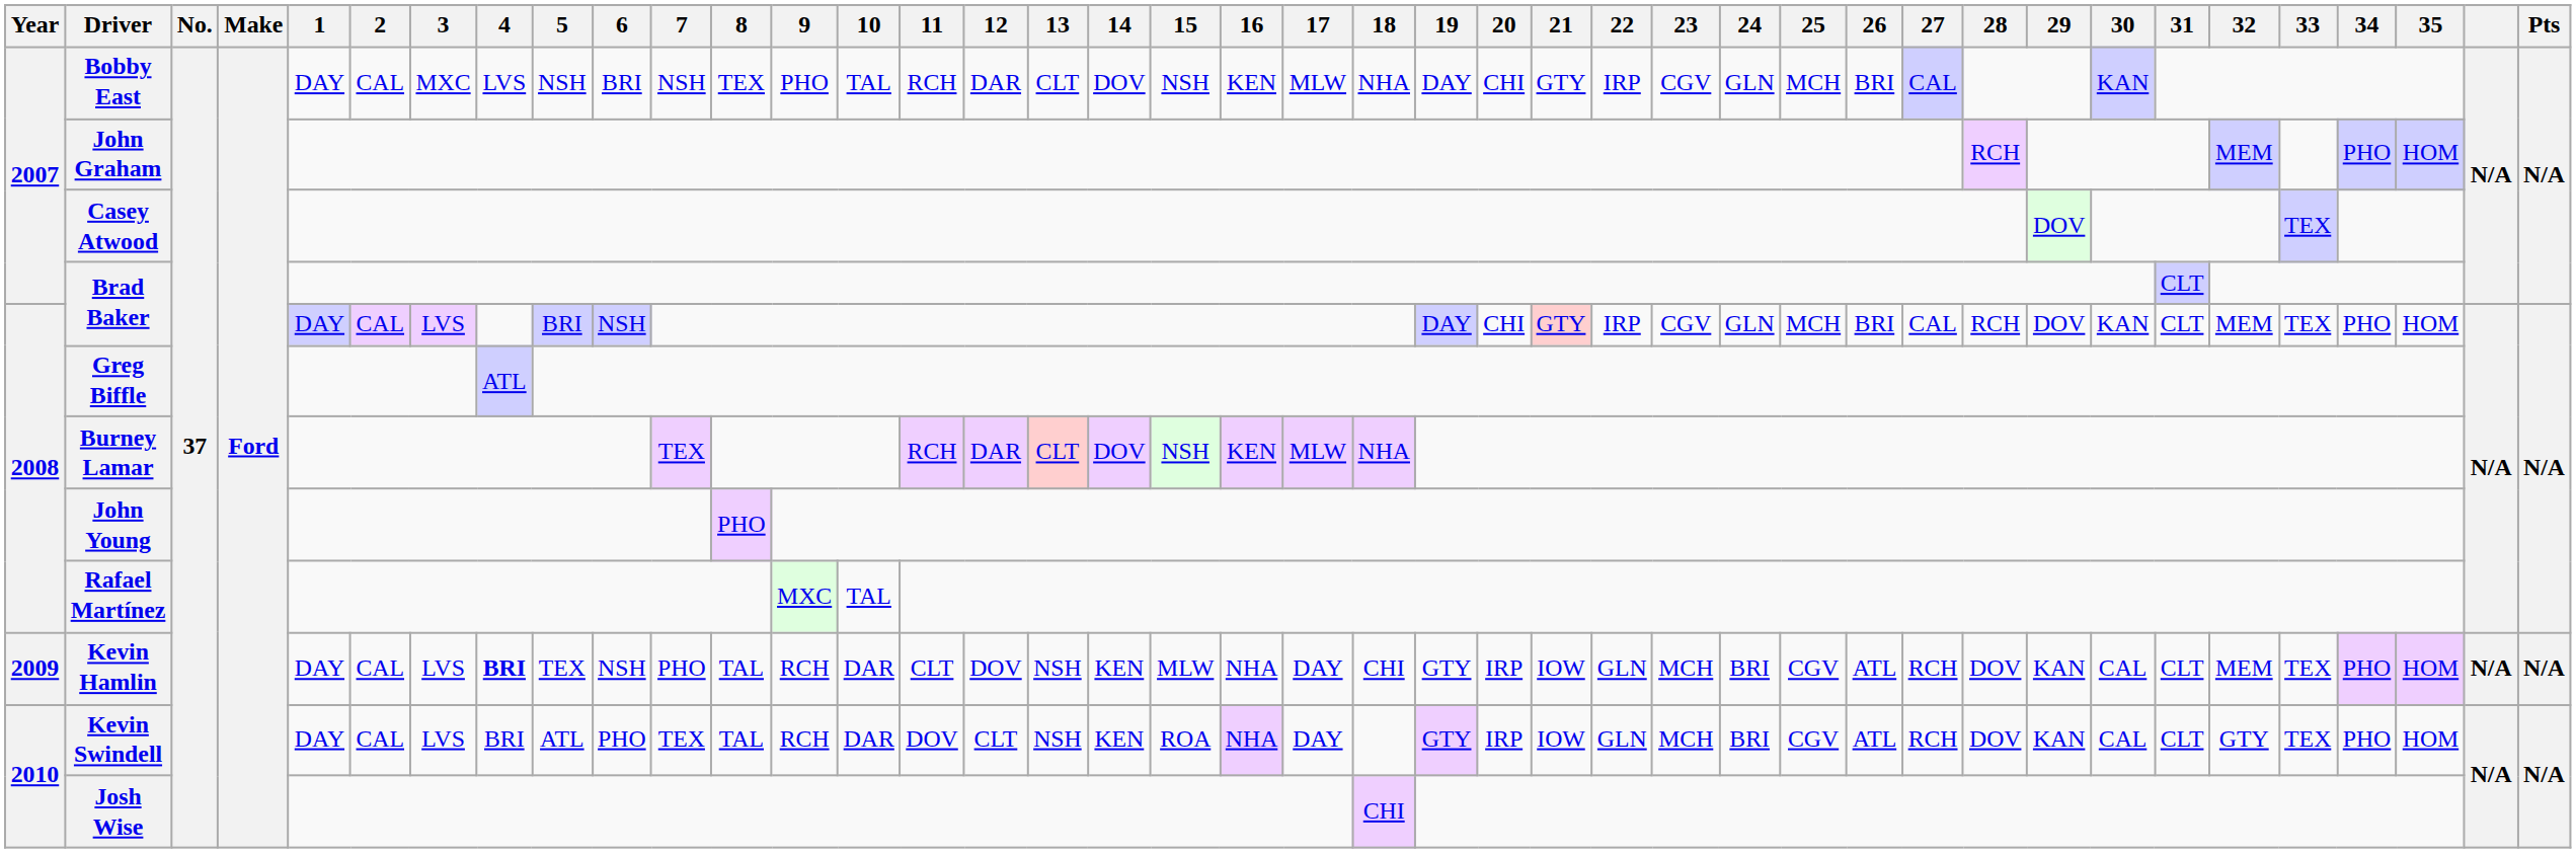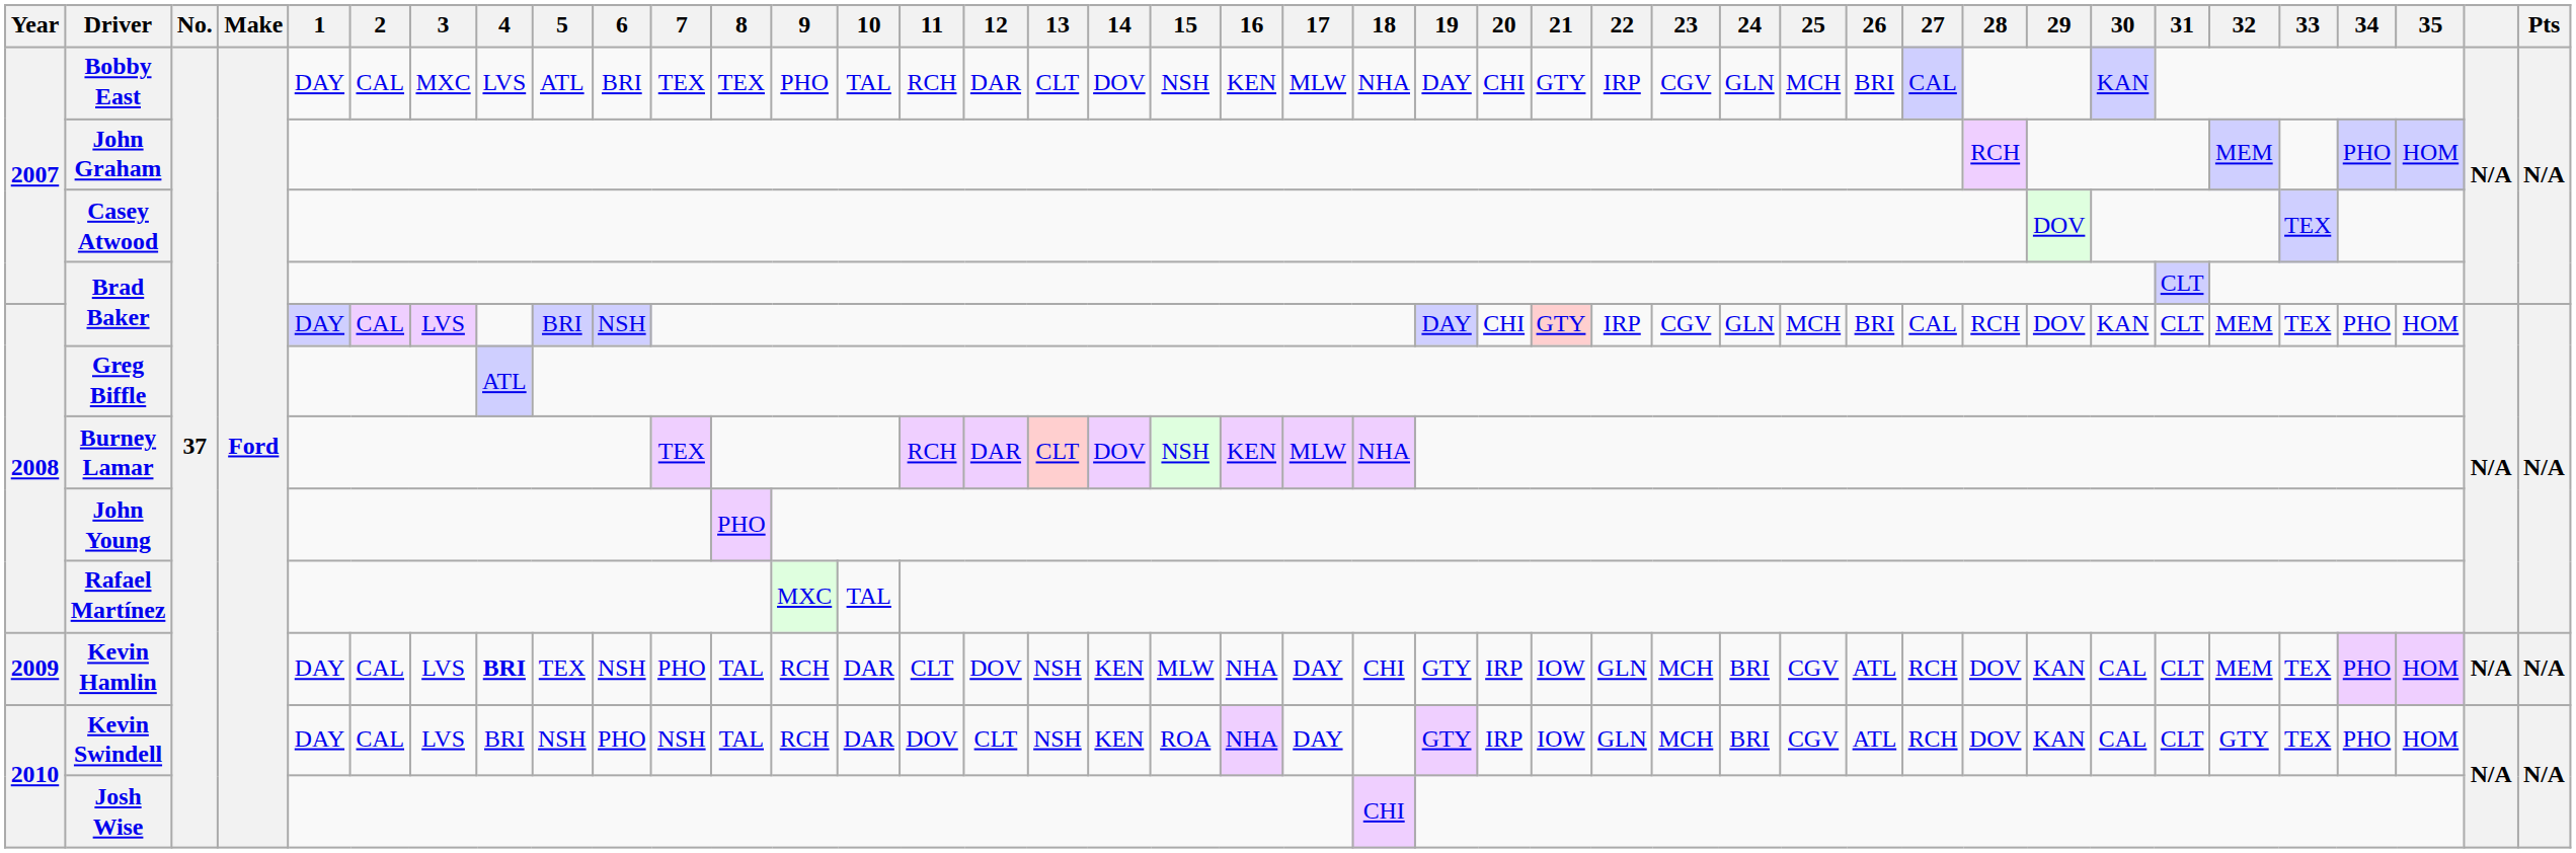 <table class="wikitable" style="text-align:center; font-size:75%">
 <tr>
 <th>Year</th>
 <th>Driver</th>
 <th>No.</th>
 <th>Make</th>
 <th>1</th>
 <th>2</th>
 <th>3</th>
 <th>4</th>
 <th>5</th>
 <th>6</th>
 <th>7</th>
 <th>8</th>
 <th>9</th>
 <th>10</th>
 <th>11</th>
 <th>12</th>
 <th>13</th>
 <th>14</th>
 <th>15</th>
 <th>16</th>
 <th>17</th>
 <th>18</th>
 <th>19</th>
 <th>20</th>
 <th>21</th>
 <th>22</th>
 <th>23</th>
 <th>24</th>
 <th>25</th>
 <th>26</th>
 <th>27</th>
 <th>28</th>
 <th>29</th>
 <th>30</th>
 <th>31</th>
 <th>32</th>
 <th>33</th>
 <th>34</th>
 <th>35</th>
 <th></th>
 <th>Pts</th>
 </tr>
 <tr>
 <th rowspan=4><a href='#'>2007</a></th>
 <th><a href='#'>Bobby East</a></th>
 <th rowspan=12>37</th>
 <th rowspan=12><a href='#'>Ford</a></th>
 <td><a href='#'>DAY</a></td>
 <td><a href='#'>CAL</a></td>
 <td><a href='#'>MXC</a></td>
 <td><a href='#'>LVS</a></td>
-<td><a href='#'>NSH</a></td>
+<td><a href='#'>ATL</a></td>
 <td><a href='#'>BRI</a></td>
-<td><a href='#'>NSH</a></td>
+<td><a href='#'>TEX</a></td>
 <td><a href='#'>TEX</a></td>
 <td><a href='#'>PHO</a></td>
 <td><a href='#'>TAL</a></td>
 <td><a href='#'>RCH</a></td>
 <td><a href='#'>DAR</a></td>
 <td><a href='#'>CLT</a></td>
 <td><a href='#'>DOV</a></td>
 <td><a href='#'>NSH</a></td>
 <td><a href='#'>KEN</a></td>
 <td><a href='#'>MLW</a></td>
 <td><a href='#'>NHA</a></td>
 <td><a href='#'>DAY</a></td>
 <td><a href='#'>CHI</a></td>
 <td><a href='#'>GTY</a></td>
 <td><a href='#'>IRP</a></td>
 <td><a href='#'>CGV</a></td>
 <td><a href='#'>GLN</a></td>
 <td><a href='#'>MCH</a></td>
 <td><a href='#'>BRI</a></td>
 <td style="background:#CFCFFF;"><a href='#'>CAL</a><br></td>
 <td colspan=2></td>
 <td style="background:#CFCFFF;"><a href='#'>KAN</a><br></td>
 <td colspan=5></td>
 <th rowspan=4>N/A</th>
 <th rowspan=4>N/A</th>
 </tr>
 <tr>
 <th><a href='#'>John Graham</a></th>
 <td colspan=27></td>
 <td style="background:#EFCFFF;"><a href='#'>RCH</a><br></td>
 <td colspan=3></td>
 <td style="background:#CFCFFF;"><a href='#'>MEM</a><br></td>
 <td></td>
 <td style="background:#CFCFFF;"><a href='#'>PHO</a><br></td>
 <td style="background:#CFCFFF;"><a href='#'>HOM</a><br></td>
 </tr>
 <tr>
 <th><a href='#'>Casey Atwood</a></th>
 <td colspan=28></td>
 <td style="background:#DFFFDF;"><a href='#'>DOV</a><br></td>
 <td colspan=3></td>
 <td style="background:#CFCFFF;"><a href='#'>TEX</a><br></td>
 <td colspan=2></td>
 </tr>
 <tr>
 <th rowspan=2><a href='#'>Brad Baker</a></th>
 <td colspan=30></td>
 <td style="background:#CFCFFF;"><a href='#'>CLT</a><br></td>
 <td colspan=4></td>
 </tr>
 <tr>
 <th rowspan=5><a href='#'>2008</a></th>
 <td style="background:#CFCFFF;"><a href='#'>DAY</a><br></td>
 <td style="background:#EFCFFF;"><a href='#'>CAL</a><br></td>
 <td style="background:#EFCFFF;"><a href='#'>LVS</a><br></td>
 <td></td>
 <td style="background:#CFCFFF;"><a href='#'>BRI</a><br></td>
 <td style="background:#CFCFFF;"><a href='#'>NSH</a><br></td>
 <td colspan=12></td>
 <td style="background:#CFCFFF;"><a href='#'>DAY</a><br></td>
 <td><a href='#'>CHI</a></td>
 <td style="background:#FFCFCF;"><a href='#'>GTY</a><br></td>
 <td><a href='#'>IRP</a></td>
 <td><a href='#'>CGV</a></td>
 <td><a href='#'>GLN</a></td>
 <td><a href='#'>MCH</a></td>
 <td><a href='#'>BRI</a></td>
 <td><a href='#'>CAL</a></td>
 <td><a href='#'>RCH</a></td>
 <td><a href='#'>DOV</a></td>
 <td><a href='#'>KAN</a></td>
 <td><a href='#'>CLT</a></td>
 <td><a href='#'>MEM</a></td>
 <td><a href='#'>TEX</a></td>
 <td><a href='#'>PHO</a></td>
 <td><a href='#'>HOM</a></td>
 <th rowspan=5>N/A</th>
 <th rowspan=5>N/A</th>
 </tr>
 <tr>
 <th><a href='#'>Greg Biffle</a></th>
 <td colspan=3></td>
 <td style="background:#CFCFFF;"><a href='#'>ATL</a><br></td>
 <td colspan=31></td>
 </tr>
 <tr>
 <th><a href='#'>Burney Lamar</a></th>
 <td colspan=6></td>
 <td style="background:#EFCFFF;"><a href='#'>TEX</a><br></td>
 <td colspan=3></td>
 <td style="background:#EFCFFF;"><a href='#'>RCH</a><br></td>
 <td style="background:#EFCFFF;"><a href='#'>DAR</a><br></td>
 <td style="background:#FFCFCF;"><a href='#'>CLT</a><br></td>
 <td style="background:#EFCFFF;"><a href='#'>DOV</a><br></td>
 <td style="background:#DFFFDF;"><a href='#'>NSH</a><br></td>
 <td style="background:#EFCFFF;"><a href='#'>KEN</a><br></td>
 <td style="background:#EFCFFF;"><a href='#'>MLW</a><br></td>
 <td style="background:#EFCFFF;"><a href='#'>NHA</a><br></td>
 <td colspan=17></td>
 </tr>
 <tr>
 <th><a href='#'>John Young</a></th>
 <td colspan=7></td>
 <td style="background:#EFCFFF;"><a href='#'>PHO</a><br></td>
 <td colspan=27></td>
 </tr>
 <tr>
 <th><a href='#'>Rafael Martínez</a></th>
 <td colspan=8></td>
 <td style="background:#DFFFDF;"><a href='#'>MXC</a><br></td>
 <td><a href='#'>TAL</a></td>
 <td colspan=25></td>
 </tr>
 <tr>
 <th><a href='#'>2009</a></th>
 <th><a href='#'>Kevin Hamlin</a></th>
 <td><a href='#'>DAY</a></td>
 <td><a href='#'>CAL</a></td>
 <td><a href='#'>LVS</a></td>
 <td><strong><a href='#'>BRI</a></strong></td>
 <td><a href='#'>TEX</a></td>
 <td><a href='#'>NSH</a></td>
 <td><a href='#'>PHO</a></td>
 <td><a href='#'>TAL</a></td>
 <td><a href='#'>RCH</a></td>
 <td><a href='#'>DAR</a></td>
 <td><a href='#'>CLT</a></td>
 <td><a href='#'>DOV</a></td>
 <td><a href='#'>NSH</a></td>
 <td><a href='#'>KEN</a></td>
 <td><a href='#'>MLW</a></td>
 <td><a href='#'>NHA</a></td>
 <td><a href='#'>DAY</a></td>
 <td><a href='#'>CHI</a></td>
 <td><a href='#'>GTY</a></td>
 <td><a href='#'>IRP</a></td>
 <td><a href='#'>IOW</a></td>
 <td><a href='#'>GLN</a></td>
 <td><a href='#'>MCH</a></td>
 <td><a href='#'>BRI</a></td>
 <td><a href='#'>CGV</a></td>
 <td><a href='#'>ATL</a></td>
 <td><a href='#'>RCH</a></td>
 <td><a href='#'>DOV</a></td>
 <td><a href='#'>KAN</a></td>
 <td><a href='#'>CAL</a></td>
 <td><a href='#'>CLT</a></td>
 <td><a href='#'>MEM</a></td>
 <td><a href='#'>TEX</a></td>
 <td style="background:#EFCFFF;"><a href='#'>PHO</a><br></td>
 <td style="background:#EFCFFF;"><a href='#'>HOM</a><br></td>
 <th>N/A</th>
 <th>N/A</th>
 </tr>
 <tr>
 <th rowspan=2><a href='#'>2010</a></th>
 <th><a href='#'>Kevin Swindell</a></th>
 <td><a href='#'>DAY</a></td>
 <td><a href='#'>CAL</a></td>
 <td><a href='#'>LVS</a></td>
 <td><a href='#'>BRI</a></td>
-<td><a href='#'>ATL</a></td>
+<td><a href='#'>NSH</a></td>
 <td><a href='#'>PHO</a></td>
-<td><a href='#'>TEX</a></td>
+<td><a href='#'>NSH</a></td>
 <td><a href='#'>TAL</a></td>
 <td><a href='#'>RCH</a></td>
 <td><a href='#'>DAR</a></td>
 <td><a href='#'>DOV</a></td>
 <td><a href='#'>CLT</a></td>
 <td><a href='#'>NSH</a></td>
 <td><a href='#'>KEN</a></td>
 <td><a href='#'>ROA</a></td>
 <td style="background:#EFCFFF;"><a href='#'>NHA</a><br></td>
 <td><a href='#'>DAY</a></td>
 <td></td>
 <td style="background:#EFCFFF;"><a href='#'>GTY</a><br></td>
 <td><a href='#'>IRP</a></td>
 <td><a href='#'>IOW</a></td>
 <td><a href='#'>GLN</a></td>
 <td><a href='#'>MCH</a></td>
 <td><a href='#'>BRI</a></td>
 <td><a href='#'>CGV</a></td>
 <td><a href='#'>ATL</a></td>
 <td><a href='#'>RCH</a></td>
 <td><a href='#'>DOV</a></td>
 <td><a href='#'>KAN</a></td>
 <td><a href='#'>CAL</a></td>
 <td><a href='#'>CLT</a></td>
 <td><a href='#'>GTY</a></td>
 <td><a href='#'>TEX</a></td>
 <td><a href='#'>PHO</a></td>
 <td><a href='#'>HOM</a></td>
 <th rowspan=2>N/A</th>
 <th rowspan=2>N/A</th>
 </tr>
 <tr>
 <th><a href='#'>Josh Wise</a></th>
 <td colspan=17></td>
 <td style="background:#EFCFFF;"><a href='#'>CHI</a><br></td>
 <td colspan=17></td>
 </tr>
 </table>
